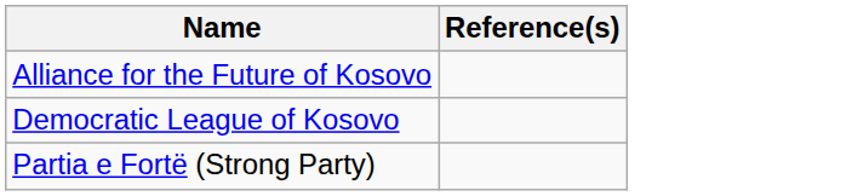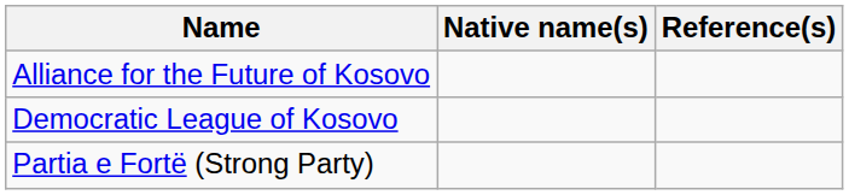 <table class="wikitable">
 <tr>
 <th>Name</th>
+<th>Native name(s)</th>
 <th>Reference(s)</th>
 </tr>
 <tr>
 <td><a href='#'>Alliance for the Future of Kosovo</a></td>
 <td></td>
+<td></td>
 </tr>
 <tr>
 <td><a href='#'>Democratic League of Kosovo</a></td>
+<td></td>
 <td></td>
 </tr>
 <tr>
 <td><a href='#'>Partia e Fortë</a> (Strong Party)</td>
 <td></td>
+<td></td>
 </tr>
 </table>
